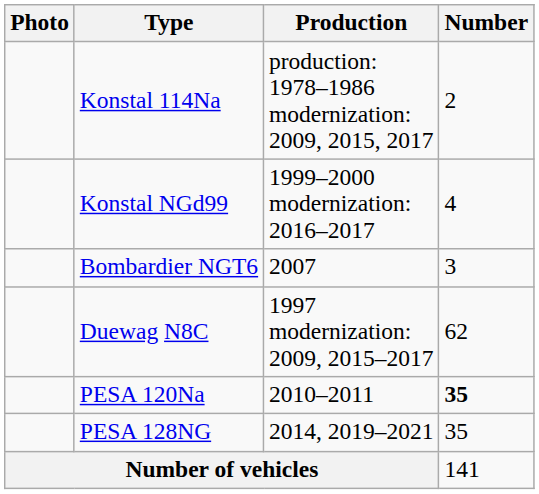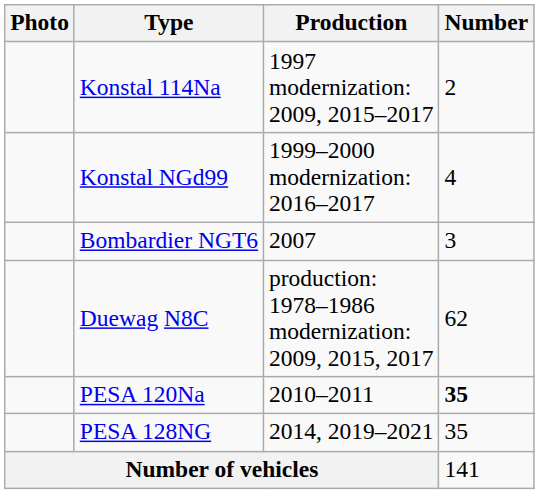 <table class="wikitable sortable">
 <tr>
 <th>Photo</th>
 <th>Type</th>
 <th>Production</th>
 <th>Number</th>
 </tr>
 <tr>
 <td></td>
 <td><a href='#'>Konstal 114Na</a></td>
-<td>production:<br>1978–1986<br>modernization:<br>2009, 2015, 2017</td>
+<td>1997<br>modernization:<br>2009, 2015–2017</td>
 <td>2</td>
 </tr>
 <tr>
 <td></td>
 <td><a href='#'>Konstal NGd99</a></td>
 <td>1999–2000<br>modernization:<br>2016–2017</td>
 <td>4</td>
 </tr>
 <tr>
 <td></td>
 <td><a href='#'>Bombardier NGT6</a></td>
 <td>2007</td>
 <td>3</td>
 </tr>
 <tr>
 <td></td>
 <td><a href='#'>Duewag</a> <a href='#'>N8C</a></td>
-<td>1997<br>modernization:<br>2009, 2015–2017</td>
+<td>production:<br>1978–1986<br>modernization:<br>2009, 2015, 2017</td>
 <td>62</td>
 </tr>
 <tr>
 <td></td>
 <td><a href='#'>PESA 120Na</a></td>
 <td>2010–2011</td>
 <td><strong>35</strong></td>
 </tr>
 <tr>
 <td></td>
 <td><a href='#'>PESA 128NG</a></td>
 <td>2014, 2019–2021</td>
 <td>35</td>
 </tr>
 <tr>
 <th colspan="3">Number of vehicles</th>
 <td>141</td>
 </tr>
 </table>
